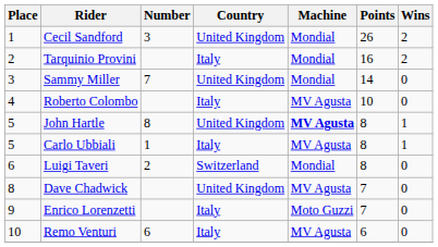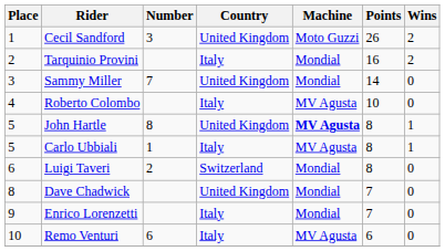 <table class="wikitable" style="font-size: 95%;">
 <tr>
 <th>Place</th>
 <th>Rider</th>
 <th>Number</th>
 <th>Country</th>
 <th>Machine</th>
 <th>Points</th>
 <th>Wins</th>
 </tr>
 <tr>
 <td>1</td>
 <td> <a href='#'>Cecil Sandford</a></td>
 <td>3</td>
 <td><a href='#'>United Kingdom</a></td>
-<td><a href='#'>Mondial</a></td>
+<td><a href='#'>Moto Guzzi</a></td>
 <td>26</td>
 <td>2</td>
 </tr>
 <tr>
 <td>2</td>
 <td> <a href='#'>Tarquinio Provini</a></td>
 <td></td>
 <td><a href='#'>Italy</a></td>
 <td><a href='#'>Mondial</a></td>
 <td>16</td>
 <td>2</td>
 </tr>
 <tr>
 <td>3</td>
 <td> <a href='#'>Sammy Miller</a></td>
 <td>7</td>
 <td><a href='#'>United Kingdom</a></td>
 <td><a href='#'>Mondial</a></td>
 <td>14</td>
 <td>0</td>
 </tr>
 <tr>
 <td>4</td>
 <td> <a href='#'>Roberto Colombo</a></td>
 <td></td>
 <td><a href='#'>Italy</a></td>
 <td><a href='#'>MV Agusta</a></td>
 <td>10</td>
 <td>0</td>
 </tr>
 <tr>
 <td>5</td>
 <td> <a href='#'>John Hartle</a></td>
 <td>8</td>
 <td><a href='#'>United Kingdom</a></td>
 <td><strong><a href='#'>MV Agusta</a></strong></td>
 <td>8</td>
 <td>1</td>
 </tr>
 <tr>
 <td>5</td>
 <td> <a href='#'>Carlo Ubbiali</a></td>
 <td>1</td>
 <td><a href='#'>Italy</a></td>
 <td><a href='#'>MV Agusta</a></td>
 <td>8</td>
 <td>1</td>
 </tr>
 <tr>
 <td>6</td>
 <td> <a href='#'>Luigi Taveri</a></td>
 <td>2</td>
 <td><a href='#'>Switzerland</a></td>
 <td><a href='#'>Mondial</a></td>
 <td>8</td>
 <td>0</td>
 </tr>
 <tr>
 <td>8</td>
 <td> <a href='#'>Dave Chadwick</a></td>
 <td></td>
 <td><a href='#'>United Kingdom</a></td>
-<td><a href='#'>MV Agusta</a></td>
+<td><a href='#'>Mondial</a></td>
 <td>7</td>
 <td>0</td>
 </tr>
 <tr>
 <td>9</td>
 <td> <a href='#'>Enrico Lorenzetti</a></td>
 <td></td>
 <td><a href='#'>Italy</a></td>
-<td><a href='#'>Moto Guzzi</a></td>
+<td><a href='#'>Mondial</a></td>
 <td>7</td>
 <td>0</td>
 </tr>
 <tr>
 <td>10</td>
 <td> <a href='#'>Remo Venturi</a></td>
 <td>6</td>
 <td><a href='#'>Italy</a></td>
 <td><a href='#'>MV Agusta</a></td>
 <td>6</td>
 <td>0</td>
 </tr>
 <tr>
 </tr>
 </table>
